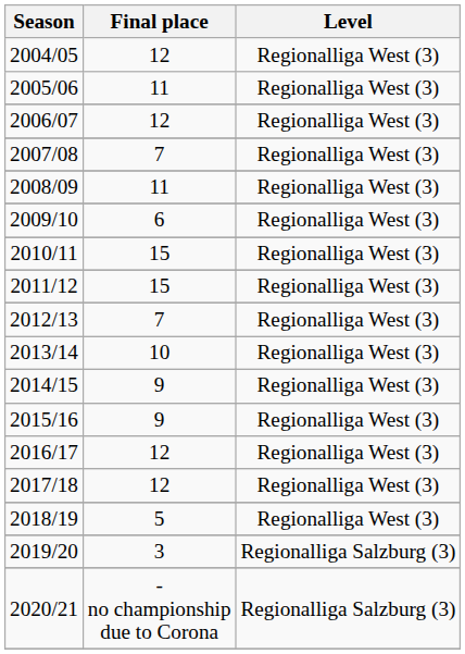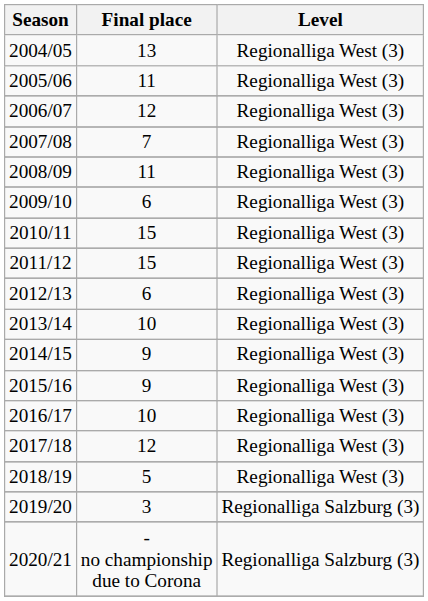 <table class="wikitable float-right" style="text-align:center;">
 <tr>
 <th>Season</th>
 <th>Final place</th>
 <th>Level</th>
 </tr>
 <tr>
 <td>2004/05</td>
-<td>12</td>
+<td>13</td>
 <td>Regionalliga West (3)</td>
 </tr>
 <tr>
 <td>2005/06</td>
 <td>11</td>
 <td>Regionalliga West (3)</td>
 </tr>
 <tr>
 </tr>
 <tr>
 <td>2006/07</td>
 <td>12</td>
 <td>Regionalliga West (3)</td>
 </tr>
 <tr>
 </tr>
 <tr>
 <td>2007/08</td>
 <td>7</td>
 <td>Regionalliga West (3)</td>
 </tr>
 <tr>
 </tr>
 <tr>
 <td>2008/09</td>
 <td>11</td>
 <td>Regionalliga West (3)</td>
 </tr>
 <tr>
 </tr>
 <tr>
 <td>2009/10</td>
 <td>6</td>
 <td>Regionalliga West (3)</td>
 </tr>
 <tr>
 </tr>
 <tr>
 <td>2010/11</td>
 <td>15</td>
 <td>Regionalliga West (3)</td>
 </tr>
 <tr>
 </tr>
 <tr>
 <td>2011/12</td>
 <td>15</td>
 <td>Regionalliga West (3)</td>
 </tr>
 <tr>
 </tr>
 <tr>
 <td>2012/13</td>
-<td>7</td>
+<td>6</td>
 <td>Regionalliga West (3)</td>
 </tr>
 <tr>
 </tr>
 <tr>
 <td>2013/14</td>
 <td>10</td>
 <td>Regionalliga West (3)</td>
 </tr>
 <tr>
 </tr>
 <tr>
 <td>2014/15</td>
 <td>9</td>
 <td>Regionalliga West (3)</td>
 </tr>
 <tr>
 </tr>
 <tr>
 <td>2015/16</td>
 <td>9</td>
 <td>Regionalliga West (3)</td>
 </tr>
 <tr>
 </tr>
 <tr>
 <td>2016/17</td>
-<td>12</td>
+<td>10</td>
 <td>Regionalliga West (3)</td>
 </tr>
 <tr>
 </tr>
 <tr>
 <td>2017/18</td>
 <td>12</td>
 <td>Regionalliga West (3)</td>
 </tr>
 <tr>
 </tr>
 <tr>
 <td>2018/19</td>
 <td>5</td>
 <td>Regionalliga West (3)</td>
 </tr>
 <tr>
 </tr>
 <tr>
 <td>2019/20</td>
 <td>3</td>
 <td>Regionalliga Salzburg (3)</td>
 </tr>
 <tr>
 </tr>
 <tr>
 <td>2020/21</td>
 <td>-<br>no championship <br>due to Corona</td>
 <td>Regionalliga Salzburg (3)</td>
 </tr>
 <tr>
 </tr>
 </table>
